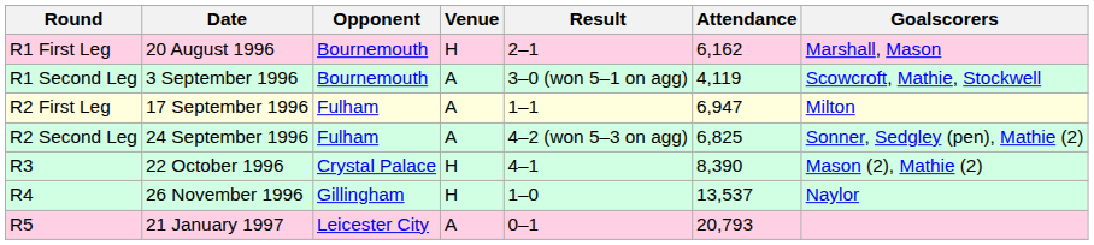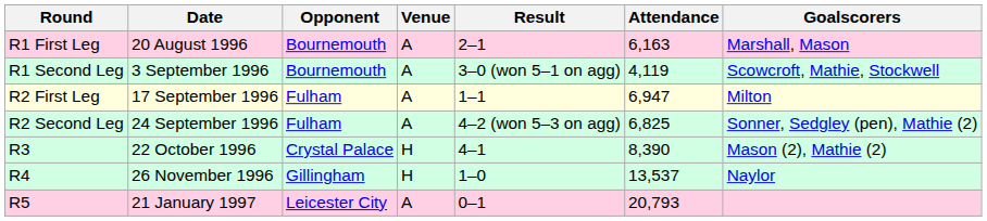 <table class="wikitable">
 <tr>
 <th>Round</th>
 <th>Date</th>
 <th>Opponent</th>
 <th>Venue</th>
 <th>Result</th>
 <th>Attendance</th>
 <th>Goalscorers</th>
 </tr>
 <tr style="background-color: #ffd0e3;">
 <td>R1 First Leg</td>
 <td>20 August 1996</td>
 <td><a href='#'>Bournemouth</a></td>
-<td>H</td>
+<td>A</td>
 <td>2–1</td>
-<td>6,162</td>
+<td>6,163</td>
 <td><a href='#'>Marshall</a>, <a href='#'>Mason</a></td>
 </tr>
 <tr style="background-color: #d0ffe3;">
 <td>R1 Second Leg</td>
 <td>3 September 1996</td>
 <td><a href='#'>Bournemouth</a></td>
 <td>A</td>
 <td>3–0 (won 5–1 on agg)</td>
 <td>4,119</td>
 <td><a href='#'>Scowcroft</a>, <a href='#'>Mathie</a>, <a href='#'>Stockwell</a></td>
 </tr>
 <tr style="background-color: #ffffdd;">
 <td>R2 First Leg</td>
 <td>17 September 1996</td>
 <td><a href='#'>Fulham</a></td>
 <td>A</td>
 <td>1–1</td>
 <td>6,947</td>
 <td><a href='#'>Milton</a></td>
 </tr>
 <tr style="background-color: #d0ffe3;">
 <td>R2 Second Leg</td>
 <td>24 September 1996</td>
 <td><a href='#'>Fulham</a></td>
 <td>A</td>
 <td>4–2 (won 5–3 on agg)</td>
 <td>6,825</td>
 <td><a href='#'>Sonner</a>, <a href='#'>Sedgley</a> (pen), <a href='#'>Mathie</a> (2)</td>
 </tr>
 <tr style="background-color: #d0ffe3;">
 <td>R3</td>
 <td>22 October 1996</td>
 <td><a href='#'>Crystal Palace</a></td>
 <td>H</td>
 <td>4–1</td>
 <td>8,390</td>
 <td><a href='#'>Mason</a> (2), <a href='#'>Mathie</a> (2)</td>
 </tr>
 <tr style="background-color: #d0ffe3;">
 <td>R4</td>
 <td>26 November 1996</td>
 <td><a href='#'>Gillingham</a></td>
 <td>H</td>
 <td>1–0</td>
 <td>13,537</td>
 <td><a href='#'>Naylor</a></td>
 </tr>
 <tr style="background-color: #ffd0e3;">
 <td>R5</td>
 <td>21 January 1997</td>
 <td><a href='#'>Leicester City</a></td>
 <td>A</td>
 <td>0–1</td>
 <td>20,793</td>
 <td></td>
 </tr>
 </table>
